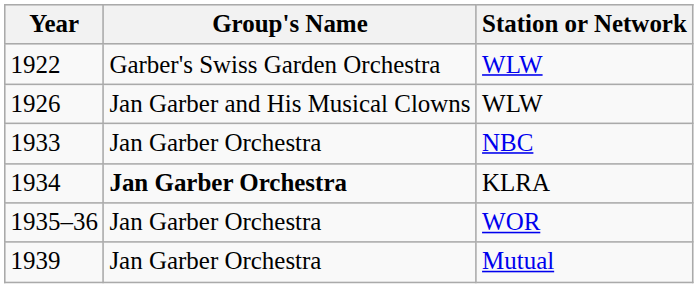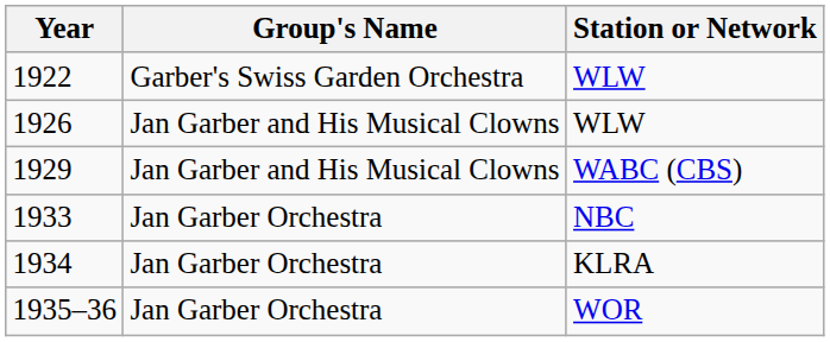 <table class="wikitable">
 <tr>
 <th>Year</th>
 <th>Group's Name</th>
 <th>Station or Network</th>
 </tr>
 <tr>
 <td>1922</td>
 <td>Garber's Swiss Garden Orchestra</td>
 <td><a href='#'>WLW</a></td>
 </tr>
 <tr>
 <td>1926</td>
 <td>Jan Garber and His Musical Clowns</td>
 <td>WLW</td>
 </tr>
 <tr>
+<td>1929</td>
+<td>Jan Garber and His Musical Clowns</td>
+<td><a href='#'>WABC</a> (<a href='#'>CBS</a>)</td>
+</tr>
+<tr>
 <td>1933</td>
 <td>Jan Garber Orchestra</td>
 <td><a href='#'>NBC</a></td>
 </tr>
 <tr>
 <td>1934</td>
-<td><strong>Jan Garber Orchestra</strong></td>
+<td>Jan Garber Orchestra</td>
 <td>KLRA</td>
 </tr>
 <tr>
 <td>1935–36</td>
 <td>Jan Garber Orchestra</td>
 <td><a href='#'>WOR</a></td>
 </tr>
-<tr>
-<td>1939</td>
-<td>Jan Garber Orchestra</td>
-<td><a href='#'>Mutual</a></td>
-</tr>
 </table>
